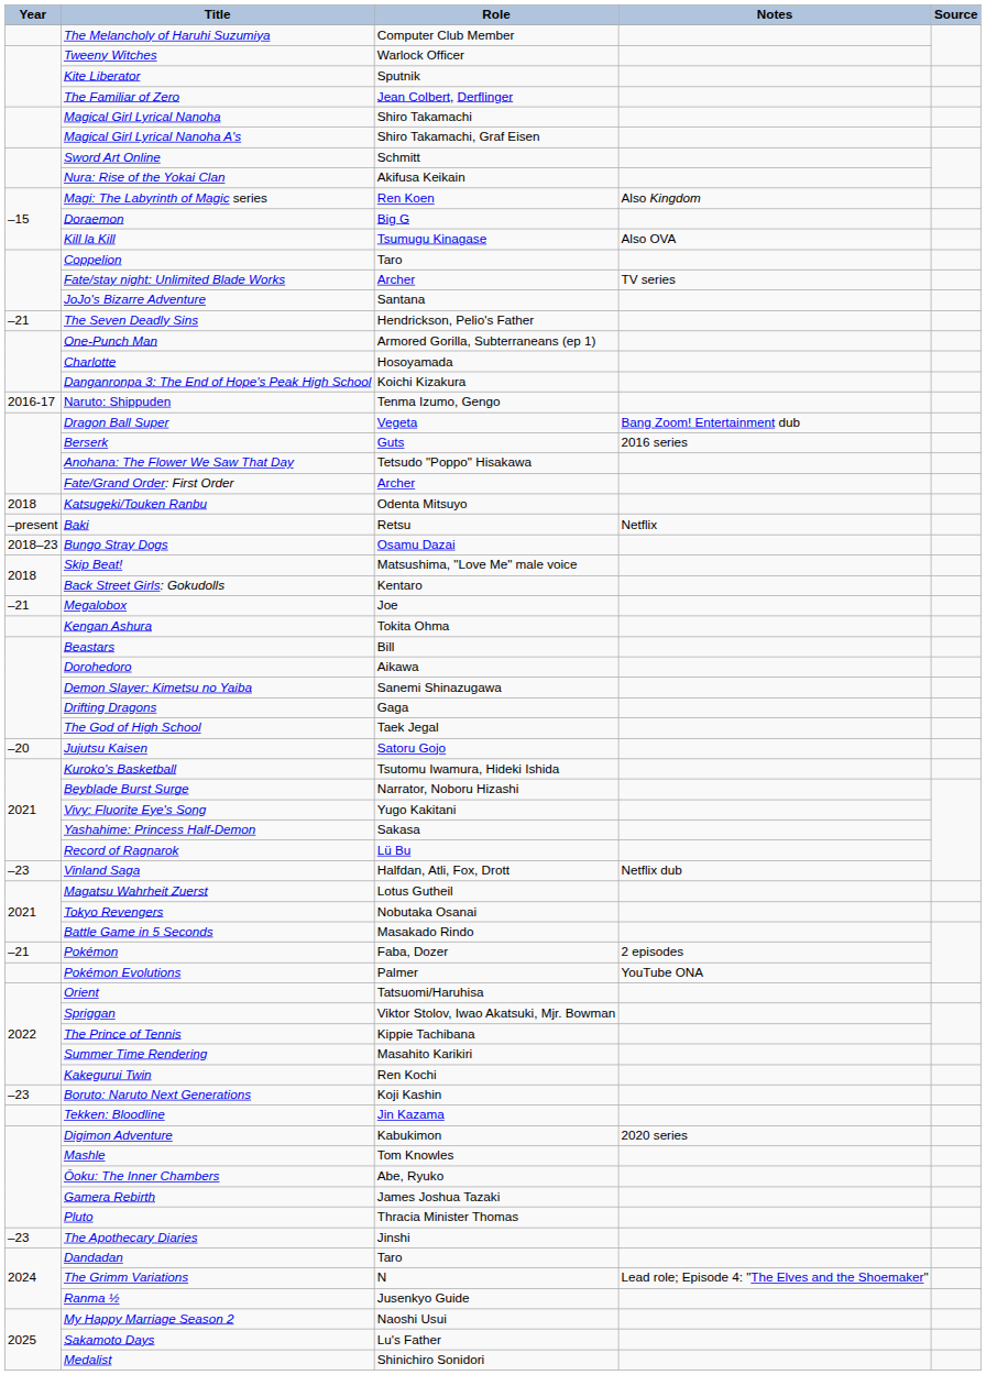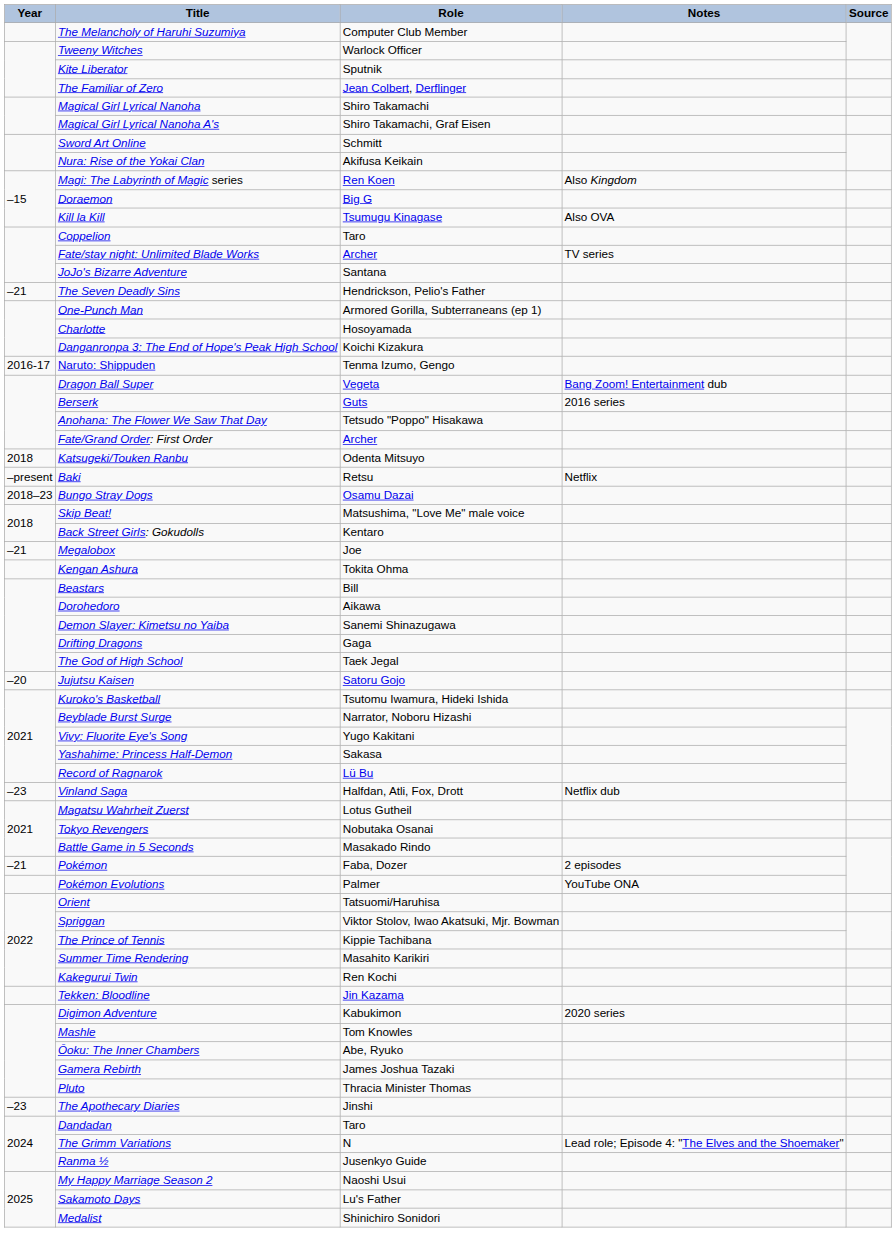 <table class="wikitable sortable plainrowheaders">
 <tr>
 <th style="background:#b0c4de;">Year </th>
 <th style="background:#b0c4de;">Title</th>
 <th style="background:#b0c4de;">Role </th>
 <th style="background:#b0c4de;" class="unsortable">Notes</th>
 <th style="background:#b0c4de;" class="unsortable">Source</th>
 </tr>
 <tr>
 <td></td>
 <td><em><a href='#'>The Melancholy of Haruhi Suzumiya</a></em></td>
 <td>Computer Club Member</td>
 <td></td>
 <td rowspan="2"></td>
 </tr>
 <tr>
 <td rowspan="3"></td>
 <td><em><a href='#'>Tweeny Witches</a></em></td>
 <td>Warlock Officer</td>
 <td></td>
 </tr>
 <tr>
 <td><em><a href='#'>Kite Liberator</a></em></td>
 <td>Sputnik</td>
 <td></td>
 <td></td>
 </tr>
 <tr>
 <td><em><a href='#'>The Familiar of Zero</a></em></td>
 <td><a href='#'>Jean Colbert</a>, <a href='#'>Derflinger</a></td>
 <td></td>
 <td></td>
 </tr>
 <tr>
 <td rowspan="2"></td>
 <td><em><a href='#'>Magical Girl Lyrical Nanoha</a></em></td>
 <td>Shiro Takamachi</td>
 <td></td>
 <td></td>
 </tr>
 <tr>
 <td><em><a href='#'>Magical Girl Lyrical Nanoha A's</a></em></td>
 <td>Shiro Takamachi, Graf Eisen</td>
 <td></td>
 <td></td>
 </tr>
 <tr>
 <td rowspan="2"></td>
 <td><em><a href='#'>Sword Art Online</a></em></td>
 <td>Schmitt</td>
 <td></td>
 <td rowspan="2"></td>
 </tr>
 <tr>
 <td><em><a href='#'>Nura: Rise of the Yokai Clan</a></em></td>
 <td>Akifusa Keikain</td>
 <td></td>
 </tr>
 <tr>
 <td rowspan="3">–15</td>
 <td><em><a href='#'>Magi: The Labyrinth of Magic</a></em> series</td>
 <td><a href='#'>Ren Koen</a></td>
 <td>Also <em>Kingdom</em></td>
 <td></td>
 </tr>
 <tr>
 <td><em><a href='#'>Doraemon</a></em></td>
 <td><a href='#'>Big G</a></td>
 <td></td>
 <td></td>
 </tr>
 <tr>
 <td><em><a href='#'>Kill la Kill</a></em></td>
 <td><a href='#'>Tsumugu Kinagase</a></td>
 <td>Also OVA</td>
 <td></td>
 </tr>
 <tr>
 <td rowspan="3"></td>
 <td><em><a href='#'>Coppelion</a></em></td>
 <td>Taro</td>
 <td></td>
 <td></td>
 </tr>
 <tr>
 <td><em><a href='#'>Fate/stay night: Unlimited Blade Works</a></em></td>
 <td><a href='#'>Archer</a></td>
 <td>TV series</td>
 <td></td>
 </tr>
 <tr>
 <td><em><a href='#'>JoJo's Bizarre Adventure</a></em></td>
 <td>Santana</td>
 <td></td>
 <td></td>
 </tr>
 <tr>
 <td>–21</td>
 <td><em><a href='#'>The Seven Deadly Sins</a></em></td>
 <td>Hendrickson, Pelio's Father</td>
 <td></td>
 <td></td>
 </tr>
 <tr>
 <td rowspan="3"></td>
 <td><em><a href='#'>One-Punch Man</a></em></td>
 <td>Armored Gorilla, Subterraneans (ep 1)</td>
 <td></td>
 <td></td>
 </tr>
 <tr>
 <td><em><a href='#'>Charlotte</a></em></td>
 <td>Hosoyamada</td>
 <td></td>
 <td></td>
 </tr>
 <tr>
 <td><em><a href='#'>Danganronpa 3: The End of Hope's Peak High School</a></em></td>
 <td>Koichi Kizakura</td>
 <td></td>
 <td></td>
 </tr>
 <tr>
 <td>2016-17</td>
 <td><a href='#'>Naruto: Shippuden</a></td>
 <td>Tenma Izumo, Gengo</td>
 <td></td>
 <td></td>
 </tr>
 <tr>
 <td rowspan="4"></td>
 <td><em><a href='#'>Dragon Ball Super</a></em></td>
 <td><a href='#'>Vegeta</a></td>
 <td><a href='#'>Bang Zoom! Entertainment</a> dub</td>
 <td></td>
 </tr>
 <tr>
 <td><em><a href='#'>Berserk</a></em></td>
 <td><a href='#'>Guts</a></td>
 <td>2016 series</td>
 <td></td>
 </tr>
 <tr>
 <td><em><a href='#'>Anohana: The Flower We Saw That Day</a></em></td>
 <td>Tetsudo "Poppo" Hisakawa</td>
 <td></td>
 <td></td>
 </tr>
 <tr>
 <td><em><a href='#'>Fate/Grand Order</a>: First Order</em></td>
 <td><a href='#'>Archer</a></td>
 <td></td>
 <td></td>
 </tr>
 <tr>
 <td>2018</td>
 <td><em><a href='#'>Katsugeki/Touken Ranbu</a></em></td>
 <td>Odenta Mitsuyo</td>
 <td></td>
 <td></td>
 </tr>
 <tr>
 <td>–present</td>
 <td><em><a href='#'>Baki</a></em></td>
 <td>Retsu</td>
 <td>Netflix </td>
 <td></td>
 </tr>
 <tr>
 <td>2018–23</td>
 <td><em><a href='#'>Bungo Stray Dogs</a></em></td>
 <td><a href='#'>Osamu Dazai</a></td>
 <td></td>
 <td></td>
 </tr>
 <tr>
 <td rowspan="2">2018</td>
 <td><em><a href='#'>Skip Beat!</a></em></td>
 <td>Matsushima, "Love Me" male voice</td>
 <td></td>
 <td></td>
 </tr>
 <tr>
 <td><em><a href='#'>Back Street Girls</a>: Gokudolls</em></td>
 <td>Kentaro</td>
 <td></td>
 <td></td>
 </tr>
 <tr>
 <td>–21</td>
 <td><em><a href='#'>Megalobox</a> </em></td>
 <td>Joe</td>
 <td></td>
 <td></td>
 </tr>
 <tr>
 <td></td>
 <td><em><a href='#'>Kengan Ashura</a></em></td>
 <td>Tokita Ohma</td>
 <td></td>
 <td></td>
 </tr>
 <tr>
 <td rowspan="5"></td>
 <td><em><a href='#'>Beastars</a> </em></td>
 <td>Bill</td>
 <td></td>
 <td></td>
 </tr>
 <tr>
 <td><em><a href='#'>Dorohedoro</a></em></td>
 <td>Aikawa</td>
 <td></td>
 <td></td>
 </tr>
 <tr>
 <td><em><a href='#'>Demon Slayer: Kimetsu no Yaiba</a></em></td>
 <td>Sanemi Shinazugawa</td>
 <td></td>
 <td></td>
 </tr>
 <tr>
 <td><em><a href='#'>Drifting Dragons</a></em></td>
 <td>Gaga</td>
 <td></td>
 <td></td>
 </tr>
 <tr>
 <td><em><a href='#'>The God of High School</a></em></td>
 <td>Taek Jegal</td>
 <td></td>
 <td></td>
 </tr>
 <tr>
 <td>–20</td>
 <td><em><a href='#'>Jujutsu Kaisen</a></em></td>
 <td><a href='#'>Satoru Gojo</a></td>
 <td></td>
 <td></td>
 </tr>
 <tr>
 <td rowspan="5">2021</td>
 <td><em><a href='#'>Kuroko's Basketball</a></em></td>
 <td>Tsutomu Iwamura, Hideki Ishida</td>
 <td></td>
 <td></td>
 </tr>
 <tr>
 <td><em><a href='#'>Beyblade Burst Surge</a></em></td>
 <td>Narrator, Noboru Hizashi</td>
 <td></td>
 <td rowspan="5"></td>
 </tr>
 <tr>
 <td><em><a href='#'>Vivy: Fluorite Eye's Song</a></em></td>
 <td>Yugo Kakitani</td>
 <td></td>
 </tr>
 <tr>
 <td><em><a href='#'>Yashahime: Princess Half-Demon</a></em></td>
 <td>Sakasa</td>
 <td></td>
 </tr>
 <tr>
 <td><em><a href='#'>Record of Ragnarok</a></em></td>
 <td><a href='#'>Lü Bu</a></td>
 <td></td>
 </tr>
 <tr>
 <td>–23</td>
 <td><em><a href='#'>Vinland Saga</a></em></td>
 <td>Halfdan, Atli, Fox, Drott</td>
 <td>Netflix dub</td>
 </tr>
 <tr>
 <td rowspan="3">2021</td>
 <td><em><a href='#'>Magatsu Wahrheit Zuerst</a></em></td>
 <td>Lotus Gutheil</td>
 <td></td>
 <td></td>
 </tr>
 <tr>
 <td><em><a href='#'>Tokyo Revengers</a></em></td>
 <td>Nobutaka Osanai</td>
 <td></td>
 <td></td>
 </tr>
 <tr>
 <td><em><a href='#'>Battle Game in 5 Seconds</a></em></td>
 <td>Masakado Rindo</td>
 <td></td>
 <td rowspan="3"></td>
 </tr>
 <tr>
 <td>–21</td>
 <td><em><a href='#'>Pokémon</a></em></td>
 <td>Faba, Dozer</td>
 <td>2 episodes</td>
 </tr>
 <tr>
 <td></td>
 <td><em><a href='#'>Pokémon Evolutions</a></em></td>
 <td>Palmer</td>
 <td>YouTube ONA</td>
 </tr>
 <tr>
 <td rowspan="5">2022</td>
 <td><em><a href='#'>Orient</a></em></td>
 <td>Tatsuomi/Haruhisa</td>
 <td></td>
 <td></td>
 </tr>
 <tr>
 <td><em><a href='#'>Spriggan</a></em></td>
 <td>Viktor Stolov, Iwao Akatsuki, Mjr. Bowman</td>
 <td></td>
 <td rowspan="2"></td>
 </tr>
 <tr>
 <td><em><a href='#'>The Prince of Tennis</a></em></td>
 <td>Kippie Tachibana</td>
 <td></td>
 </tr>
 <tr>
 <td><em><a href='#'>Summer Time Rendering</a></em></td>
 <td>Masahito Karikiri</td>
 <td></td>
 <td></td>
 </tr>
 <tr>
 <td><em><a href='#'>Kakegurui Twin</a></em></td>
 <td>Ren Kochi</td>
 <td></td>
 <td></td>
 </tr>
 <tr>
-<td>–23</td>
-<td><em><a href='#'>Boruto: Naruto Next Generations</a></em></td>
-<td>Koji Kashin</td>
-<td></td>
-<td></td>
-</tr>
-<tr>
 <td></td>
 <td><em><a href='#'>Tekken: Bloodline</a></em></td>
 <td><a href='#'>Jin Kazama</a></td>
 <td></td>
 <td></td>
 </tr>
 <tr>
 <td rowspan="5"></td>
 <td><em><a href='#'>Digimon Adventure</a></em></td>
 <td>Kabukimon</td>
 <td>2020 series</td>
 <td></td>
 </tr>
 <tr>
 <td><em><a href='#'>Mashle</a></em></td>
 <td>Tom Knowles</td>
 <td></td>
 <td rowspan="1"></td>
 </tr>
 <tr>
 <td><em><a href='#'>Ōoku: The Inner Chambers</a></em></td>
 <td>Abe, Ryuko</td>
 <td></td>
 <td rowspan="1"></td>
 </tr>
 <tr>
 <td><em><a href='#'>Gamera Rebirth</a></em></td>
 <td>James Joshua Tazaki</td>
 <td></td>
 <td rowspan="1"></td>
 </tr>
 <tr>
 <td><em><a href='#'>Pluto</a></em></td>
 <td>Thracia Minister Thomas</td>
 <td></td>
 <td rowspan="1"></td>
 </tr>
 <tr>
 <td>–23</td>
 <td><em><a href='#'>The Apothecary Diaries</a></em></td>
 <td>Jinshi</td>
 <td></td>
 <td></td>
 </tr>
 <tr>
 <td rowspan="3">2024</td>
 <td><em><a href='#'>Dandadan</a></em></td>
 <td>Taro</td>
 <td></td>
 <td></td>
 </tr>
 <tr>
 <td><em><a href='#'>The Grimm Variations</a></em></td>
 <td>N</td>
 <td>Lead role; Episode 4: "<a href='#'>The Elves and the Shoemaker</a>"</td>
 <td></td>
 </tr>
 <tr>
 <td><em><a href='#'>Ranma ½</a></em></td>
 <td>Jusenkyo Guide</td>
 <td></td>
 <td></td>
 </tr>
 <tr>
 <td rowspan="3">2025</td>
 <td><em><a href='#'>My Happy Marriage Season 2</a></em></td>
 <td>Naoshi Usui</td>
 <td></td>
 <td></td>
 </tr>
 <tr>
 <td><em><a href='#'>Sakamoto Days</a></em></td>
 <td>Lu's Father</td>
 <td></td>
 <td></td>
 </tr>
 <tr>
 <td><em><a href='#'>Medalist</a></em></td>
 <td>Shinichiro Sonidori</td>
 <td></td>
 <td></td>
 </tr>
 </table>
